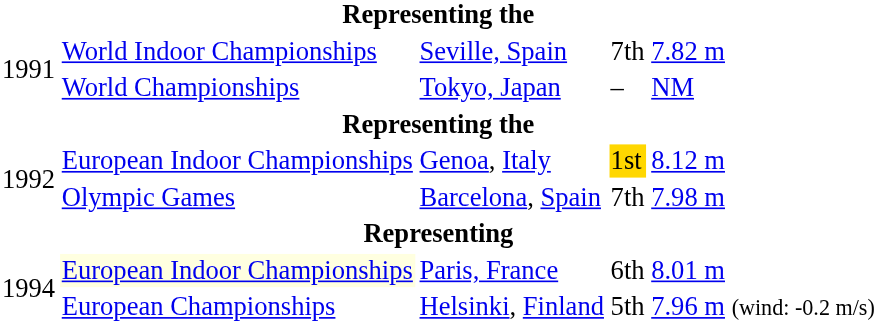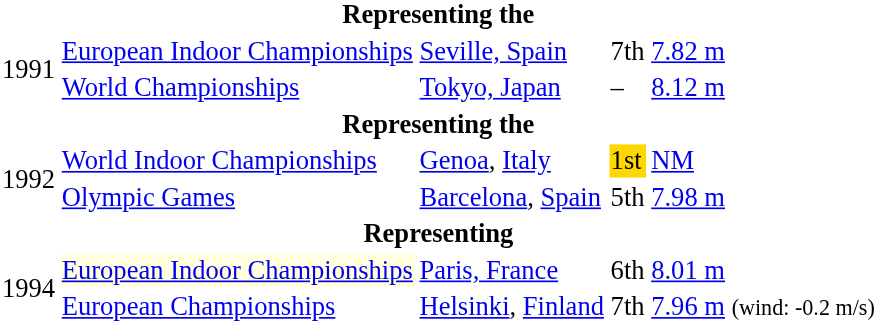 <table>
 <tr>
 <th colspan="5">Representing the </th>
 </tr>
 <tr>
 <td rowspan=2>1991</td>
-<td><a href='#'>World Indoor Championships</a></td>
+<td><a href='#'>European Indoor Championships</a></td>
 <td><a href='#'>Seville, Spain</a></td>
 <td>7th</td>
 <td><a href='#'>7.82 m</a></td>
 </tr>
 <tr>
 <td><a href='#'>World Championships</a></td>
 <td><a href='#'>Tokyo, Japan</a></td>
 <td>–</td>
-<td><a href='#'>NM</a></td>
+<td><a href='#'>8.12 m</a></td>
 </tr>
 <tr>
 <th colspan="5">Representing the </th>
 </tr>
 <tr>
 <td rowspan=2>1992</td>
-<td><a href='#'>European Indoor Championships</a></td>
+<td><a href='#'>World Indoor Championships</a></td>
 <td><a href='#'>Genoa</a>, <a href='#'>Italy</a></td>
 <td bgcolor="gold">1st</td>
-<td><a href='#'>8.12 m</a></td>
+<td><a href='#'>NM</a></td>
 </tr>
 <tr>
 <td><a href='#'>Olympic Games</a></td>
 <td><a href='#'>Barcelona</a>, <a href='#'>Spain</a></td>
-<td>7th</td>
+<td>5th</td>
 <td><a href='#'>7.98 m</a></td>
 </tr>
 <tr>
 <th colspan="5">Representing </th>
 </tr>
 <tr>
 <td rowspan=2>1994</td>
 <td style="background: lightyellow;"><a href='#'>European Indoor Championships</a></td>
 <td><a href='#'>Paris, France</a></td>
 <td>6th</td>
 <td><a href='#'>8.01 m</a></td>
 </tr>
 <tr>
 <td><a href='#'>European Championships</a></td>
 <td><a href='#'>Helsinki</a>, <a href='#'>Finland</a></td>
-<td>5th</td>
+<td>7th</td>
 <td><a href='#'>7.96 m</a> <small>(wind: -0.2 m/s)</small></td>
 </tr>
 </table>
